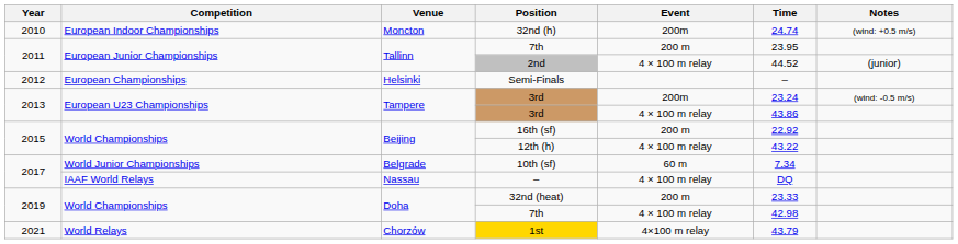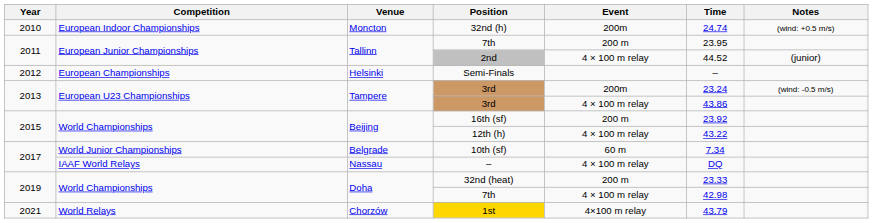 <table class="wikitable" width=65% style="font-size:90%; text-align:center;">
 <tr>
 <th>Year</th>
 <th>Competition</th>
 <th>Venue</th>
 <th>Position</th>
 <th>Event</th>
 <th>Time</th>
 <th>Notes</th>
 </tr>
 <tr>
 <td>2010</td>
 <td align=left><a href='#'>European Indoor Championships</a></td>
 <td align=left> <a href='#'>Moncton</a></td>
 <td>32nd (h)</td>
 <td>200m</td>
 <td><a href='#'>24.74</a></td>
 <td><small>(wind: +0.5 m/s)</small></td>
 </tr>
 <tr>
 <td rowspan=2>2011</td>
 <td rowspan=2 align=left><a href='#'>European Junior Championships</a></td>
 <td rowspan=2 align=left> <a href='#'>Tallinn</a></td>
 <td>7th</td>
 <td>200 m</td>
 <td>23.95</td>
 <td></td>
 </tr>
 <tr>
 <td bgcolor=silver>2nd</td>
 <td>4 × 100 m relay</td>
 <td>44.52</td>
 <td> (junior)</td>
 </tr>
 <tr>
 <td rowspan=1>2012</td>
 <td rowspan=1 align=left><a href='#'>European Championships</a></td>
 <td rowspan=1 align=left> <a href='#'>Helsinki</a></td>
 <td>Semi-Finals</td>
 <td></td>
 <td>–</td>
 <td></td>
 </tr>
 <tr>
 <td rowspan=2>2013</td>
 <td rowspan=2 align=left><a href='#'>European U23 Championships</a></td>
 <td rowspan=2 align=left> <a href='#'>Tampere</a></td>
 <td bgcolor="cc9966">3rd</td>
 <td>200m</td>
 <td><a href='#'>23.24</a></td>
 <td><small>(wind: -0.5 m/s)</small></td>
 </tr>
 <tr>
 <td bgcolor="cc9966">3rd</td>
 <td>4 × 100 m relay</td>
 <td><a href='#'>43.86</a></td>
 <td></td>
 </tr>
 <tr>
 <td rowspan=2>2015</td>
 <td rowspan=2 align=left><a href='#'>World Championships</a></td>
 <td rowspan=2 align=left> <a href='#'>Beijing</a></td>
 <td>16th (sf)</td>
 <td>200 m</td>
-<td><a href='#'>22.92</a></td>
+<td><a href='#'>23.92</a></td>
 <td></td>
 </tr>
 <tr>
 <td>12th (h)</td>
 <td>4 × 100 m relay</td>
 <td><a href='#'>43.22</a></td>
 <td></td>
 </tr>
 <tr>
 <td rowspan=2>2017</td>
 <td align=left><a href='#'>World Junior Championships</a></td>
 <td align=left> <a href='#'>Belgrade</a></td>
 <td>10th (sf)</td>
 <td>60 m</td>
 <td><a href='#'>7.34</a></td>
 <td></td>
 </tr>
 <tr>
 <td align=left><a href='#'>IAAF World Relays</a></td>
 <td align=left> <a href='#'>Nassau</a></td>
 <td>–</td>
 <td>4 × 100 m relay</td>
 <td><a href='#'>DQ</a></td>
 <td></td>
 </tr>
 <tr>
 <td rowspan=2>2019</td>
 <td rowspan=2 align=left><a href='#'>World Championships</a></td>
 <td rowspan=2 align=left> <a href='#'>Doha</a></td>
 <td>32nd (heat)</td>
 <td>200 m</td>
 <td><a href='#'>23.33</a></td>
 <td></td>
 </tr>
 <tr>
 <td>7th</td>
 <td>4 × 100 m relay</td>
 <td><a href='#'>42.98</a></td>
 <td></td>
 </tr>
 <tr>
 <td>2021</td>
 <td align=left><a href='#'>World Relays</a></td>
 <td align=left> <a href='#'>Chorzów</a></td>
 <td bgcolor=gold>1st</td>
 <td>4×100 m relay</td>
 <td><a href='#'>43.79</a></td>
 <td></td>
 </tr>
 </table>
